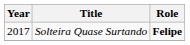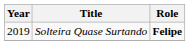 <table class="wikitable">
 <tr>
 <th>Year</th>
 <th>Title</th>
 <th>Role</th>
 </tr>
 <tr>
-<td>2017</td>
+<td>2019</td>
 <td><em>Solteira Quase Surtando</em></td>
 <td><strong>Felipe</strong></td>
 </tr>
 <tr>
 </tr>
 </table>
